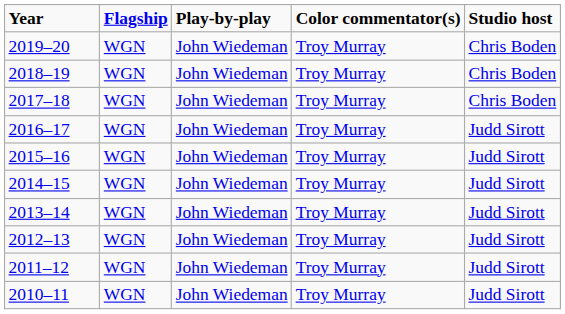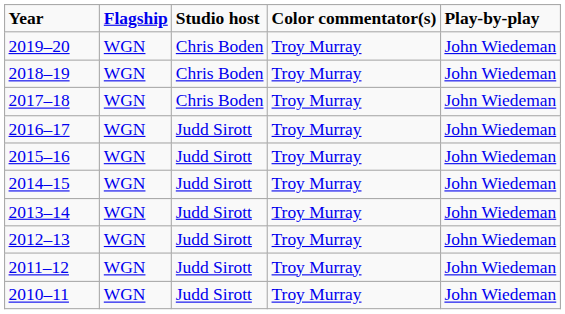 <table class="wikitable">
 <tr>
 <td width="80"><strong>Year</strong></td>
 <td><strong><a href='#'>Flagship</a></strong></td>
+<td><strong>Studio host</strong></td>
+<td><strong>Color commentator(s)</strong></td>
 <td><strong>Play-by-play</strong></td>
-<td><strong>Color commentator(s)</strong></td>
-<td><strong>Studio host</strong></td>
 </tr>
 <tr>
 <td><a href='#'>2019–20</a></td>
 <td><a href='#'>WGN</a></td>
+<td><a href='#'>Chris Boden</a></td>
+<td><a href='#'>Troy Murray</a></td>
 <td><a href='#'>John Wiedeman</a></td>
-<td><a href='#'>Troy Murray</a></td>
-<td><a href='#'>Chris Boden</a></td>
 </tr>
 <tr>
 <td><a href='#'>2018–19</a></td>
 <td><a href='#'>WGN</a></td>
+<td><a href='#'>Chris Boden</a></td>
+<td><a href='#'>Troy Murray</a></td>
 <td><a href='#'>John Wiedeman</a></td>
-<td><a href='#'>Troy Murray</a></td>
-<td><a href='#'>Chris Boden</a></td>
 </tr>
 <tr>
 <td><a href='#'>2017–18</a></td>
 <td><a href='#'>WGN</a></td>
+<td><a href='#'>Chris Boden</a></td>
+<td><a href='#'>Troy Murray</a></td>
 <td><a href='#'>John Wiedeman</a></td>
-<td><a href='#'>Troy Murray</a></td>
-<td><a href='#'>Chris Boden</a></td>
 </tr>
 <tr>
 <td><a href='#'>2016–17</a></td>
 <td><a href='#'>WGN</a></td>
+<td><a href='#'>Judd Sirott</a></td>
+<td><a href='#'>Troy Murray</a></td>
 <td><a href='#'>John Wiedeman</a></td>
-<td><a href='#'>Troy Murray</a></td>
-<td><a href='#'>Judd Sirott</a></td>
 </tr>
 <tr>
 <td><a href='#'>2015–16</a></td>
 <td><a href='#'>WGN</a></td>
+<td><a href='#'>Judd Sirott</a></td>
+<td><a href='#'>Troy Murray</a></td>
 <td><a href='#'>John Wiedeman</a></td>
-<td><a href='#'>Troy Murray</a></td>
-<td><a href='#'>Judd Sirott</a></td>
 </tr>
 <tr>
 <td><a href='#'>2014–15</a></td>
 <td><a href='#'>WGN</a></td>
+<td><a href='#'>Judd Sirott</a></td>
+<td><a href='#'>Troy Murray</a></td>
 <td><a href='#'>John Wiedeman</a></td>
-<td><a href='#'>Troy Murray</a></td>
-<td><a href='#'>Judd Sirott</a></td>
 </tr>
 <tr>
 <td><a href='#'>2013–14</a></td>
 <td><a href='#'>WGN</a></td>
+<td><a href='#'>Judd Sirott</a></td>
+<td><a href='#'>Troy Murray</a></td>
 <td><a href='#'>John Wiedeman</a></td>
-<td><a href='#'>Troy Murray</a></td>
-<td><a href='#'>Judd Sirott</a></td>
 </tr>
 <tr>
 <td><a href='#'>2012–13</a></td>
 <td><a href='#'>WGN</a></td>
+<td><a href='#'>Judd Sirott</a></td>
+<td><a href='#'>Troy Murray</a></td>
 <td><a href='#'>John Wiedeman</a></td>
-<td><a href='#'>Troy Murray</a></td>
-<td><a href='#'>Judd Sirott</a></td>
 </tr>
 <tr>
 <td><a href='#'>2011–12</a></td>
 <td><a href='#'>WGN</a></td>
+<td><a href='#'>Judd Sirott</a></td>
+<td><a href='#'>Troy Murray</a></td>
 <td><a href='#'>John Wiedeman</a></td>
-<td><a href='#'>Troy Murray</a></td>
-<td><a href='#'>Judd Sirott</a></td>
 </tr>
 <tr>
 <td><a href='#'>2010–11</a></td>
 <td><a href='#'>WGN</a></td>
+<td><a href='#'>Judd Sirott</a></td>
+<td><a href='#'>Troy Murray</a></td>
 <td><a href='#'>John Wiedeman</a></td>
-<td><a href='#'>Troy Murray</a></td>
-<td><a href='#'>Judd Sirott</a></td>
 </tr>
 </table>
